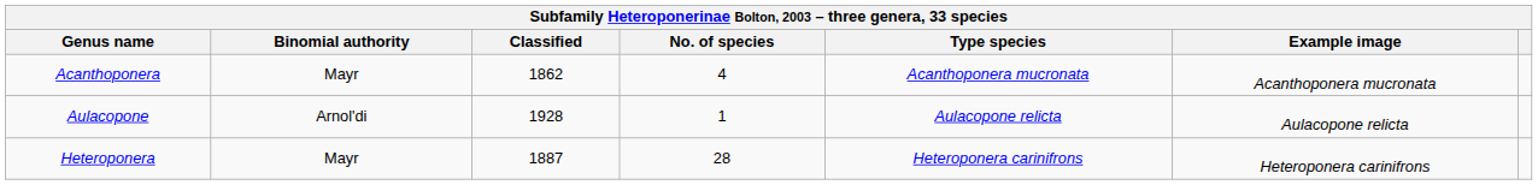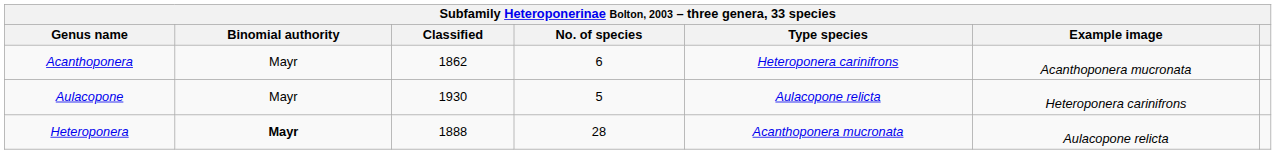 <table class="wikitable sortable" style="width:100%;text-align:center">
 <tr>
 <th colspan="100%" align="center" bgcolor=#d3d3a4>Subfamily <a href='#'>Heteroponerinae</a> <small>Bolton, 2003</small> – three genera, 33 species</th>
 </tr>
 <tr>
 <th>Genus name</th>
 <th>Binomial authority</th>
 <th>Classified</th>
 <th>No. of species</th>
 <th>Type species</th>
 <th class="unsortable">Example image</th>
 <th class="unsortable"></th>
 </tr>
 <tr>
 <td><em><a href='#'>Acanthoponera</a></em></td>
 <td>Mayr</td>
 <td>1862</td>
-<td>4</td>
-<td><em><a href='#'>Acanthoponera mucronata</a></em></td>
+<td>6</td>
+<td><em><a href='#'>Heteroponera carinifrons</a></em></td>
 <td><br><em>Acanthoponera mucronata</em></td>
 <td></td>
 </tr>
 <tr>
 <td><em><a href='#'>Aulacopone</a></em></td>
-<td>Arnol'di</td>
-<td>1928</td>
-<td>1</td>
+<td>Mayr</td>
+<td>1930</td>
+<td>5</td>
 <td><em><a href='#'>Aulacopone relicta</a></em></td>
-<td><br><em>Aulacopone relicta</em></td>
+<td><br><em>Heteroponera carinifrons</em></td>
 <td></td>
 </tr>
 <tr>
 <td><em><a href='#'>Heteroponera</a></em></td>
-<td>Mayr</td>
-<td>1887</td>
+<td><strong>Mayr</strong></td>
+<td>1888</td>
 <td>28</td>
-<td><em><a href='#'>Heteroponera carinifrons</a></em></td>
-<td><br><em>Heteroponera carinifrons</em></td>
+<td><em><a href='#'>Acanthoponera mucronata</a></em></td>
+<td><br><em>Aulacopone relicta</em></td>
 <td></td>
 </tr>
 </table>
